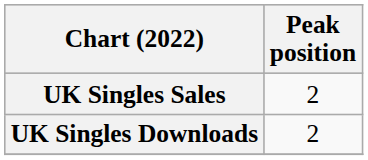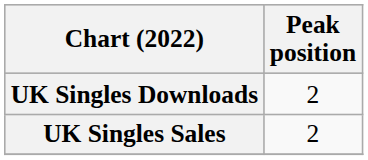 <table class="wikitable sortable plainrowheaders" style="text-align:center">
 <tr>
 <th>Chart (2022)</th>
 <th>Peak<br>position</th>
 </tr>
 <tr>
-<th scope="row">UK Singles Sales</th>
+<th scope="row">UK Singles Downloads</th>
 <td>2</td>
 </tr>
 <tr>
-<th scope="row">UK Singles Downloads</th>
+<th scope="row">UK Singles Sales</th>
 <td>2</td>
 </tr>
 <tr>
 </tr>
 </table>
